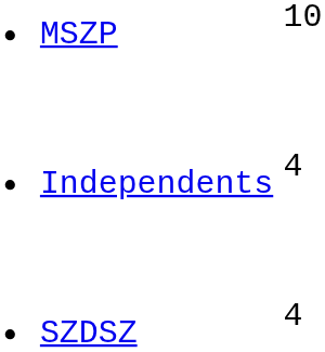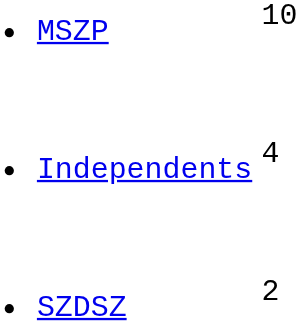 <table>
 <tr>
 <td><br><ul><li><a href='#'>MSZP</a></li></ul></td>
 <td><div>10</div></td>
 </tr>
 <tr>
 <td><br><ul><li><a href='#'>Independents</a></li></ul></td>
 <td><div>4</div></td>
 </tr>
 <tr>
 <td><br><ul><li><a href='#'>SZDSZ</a></li></ul></td>
-<td><div>4</div></td>
+<td><div>2</div></td>
 </tr>
 </table>
